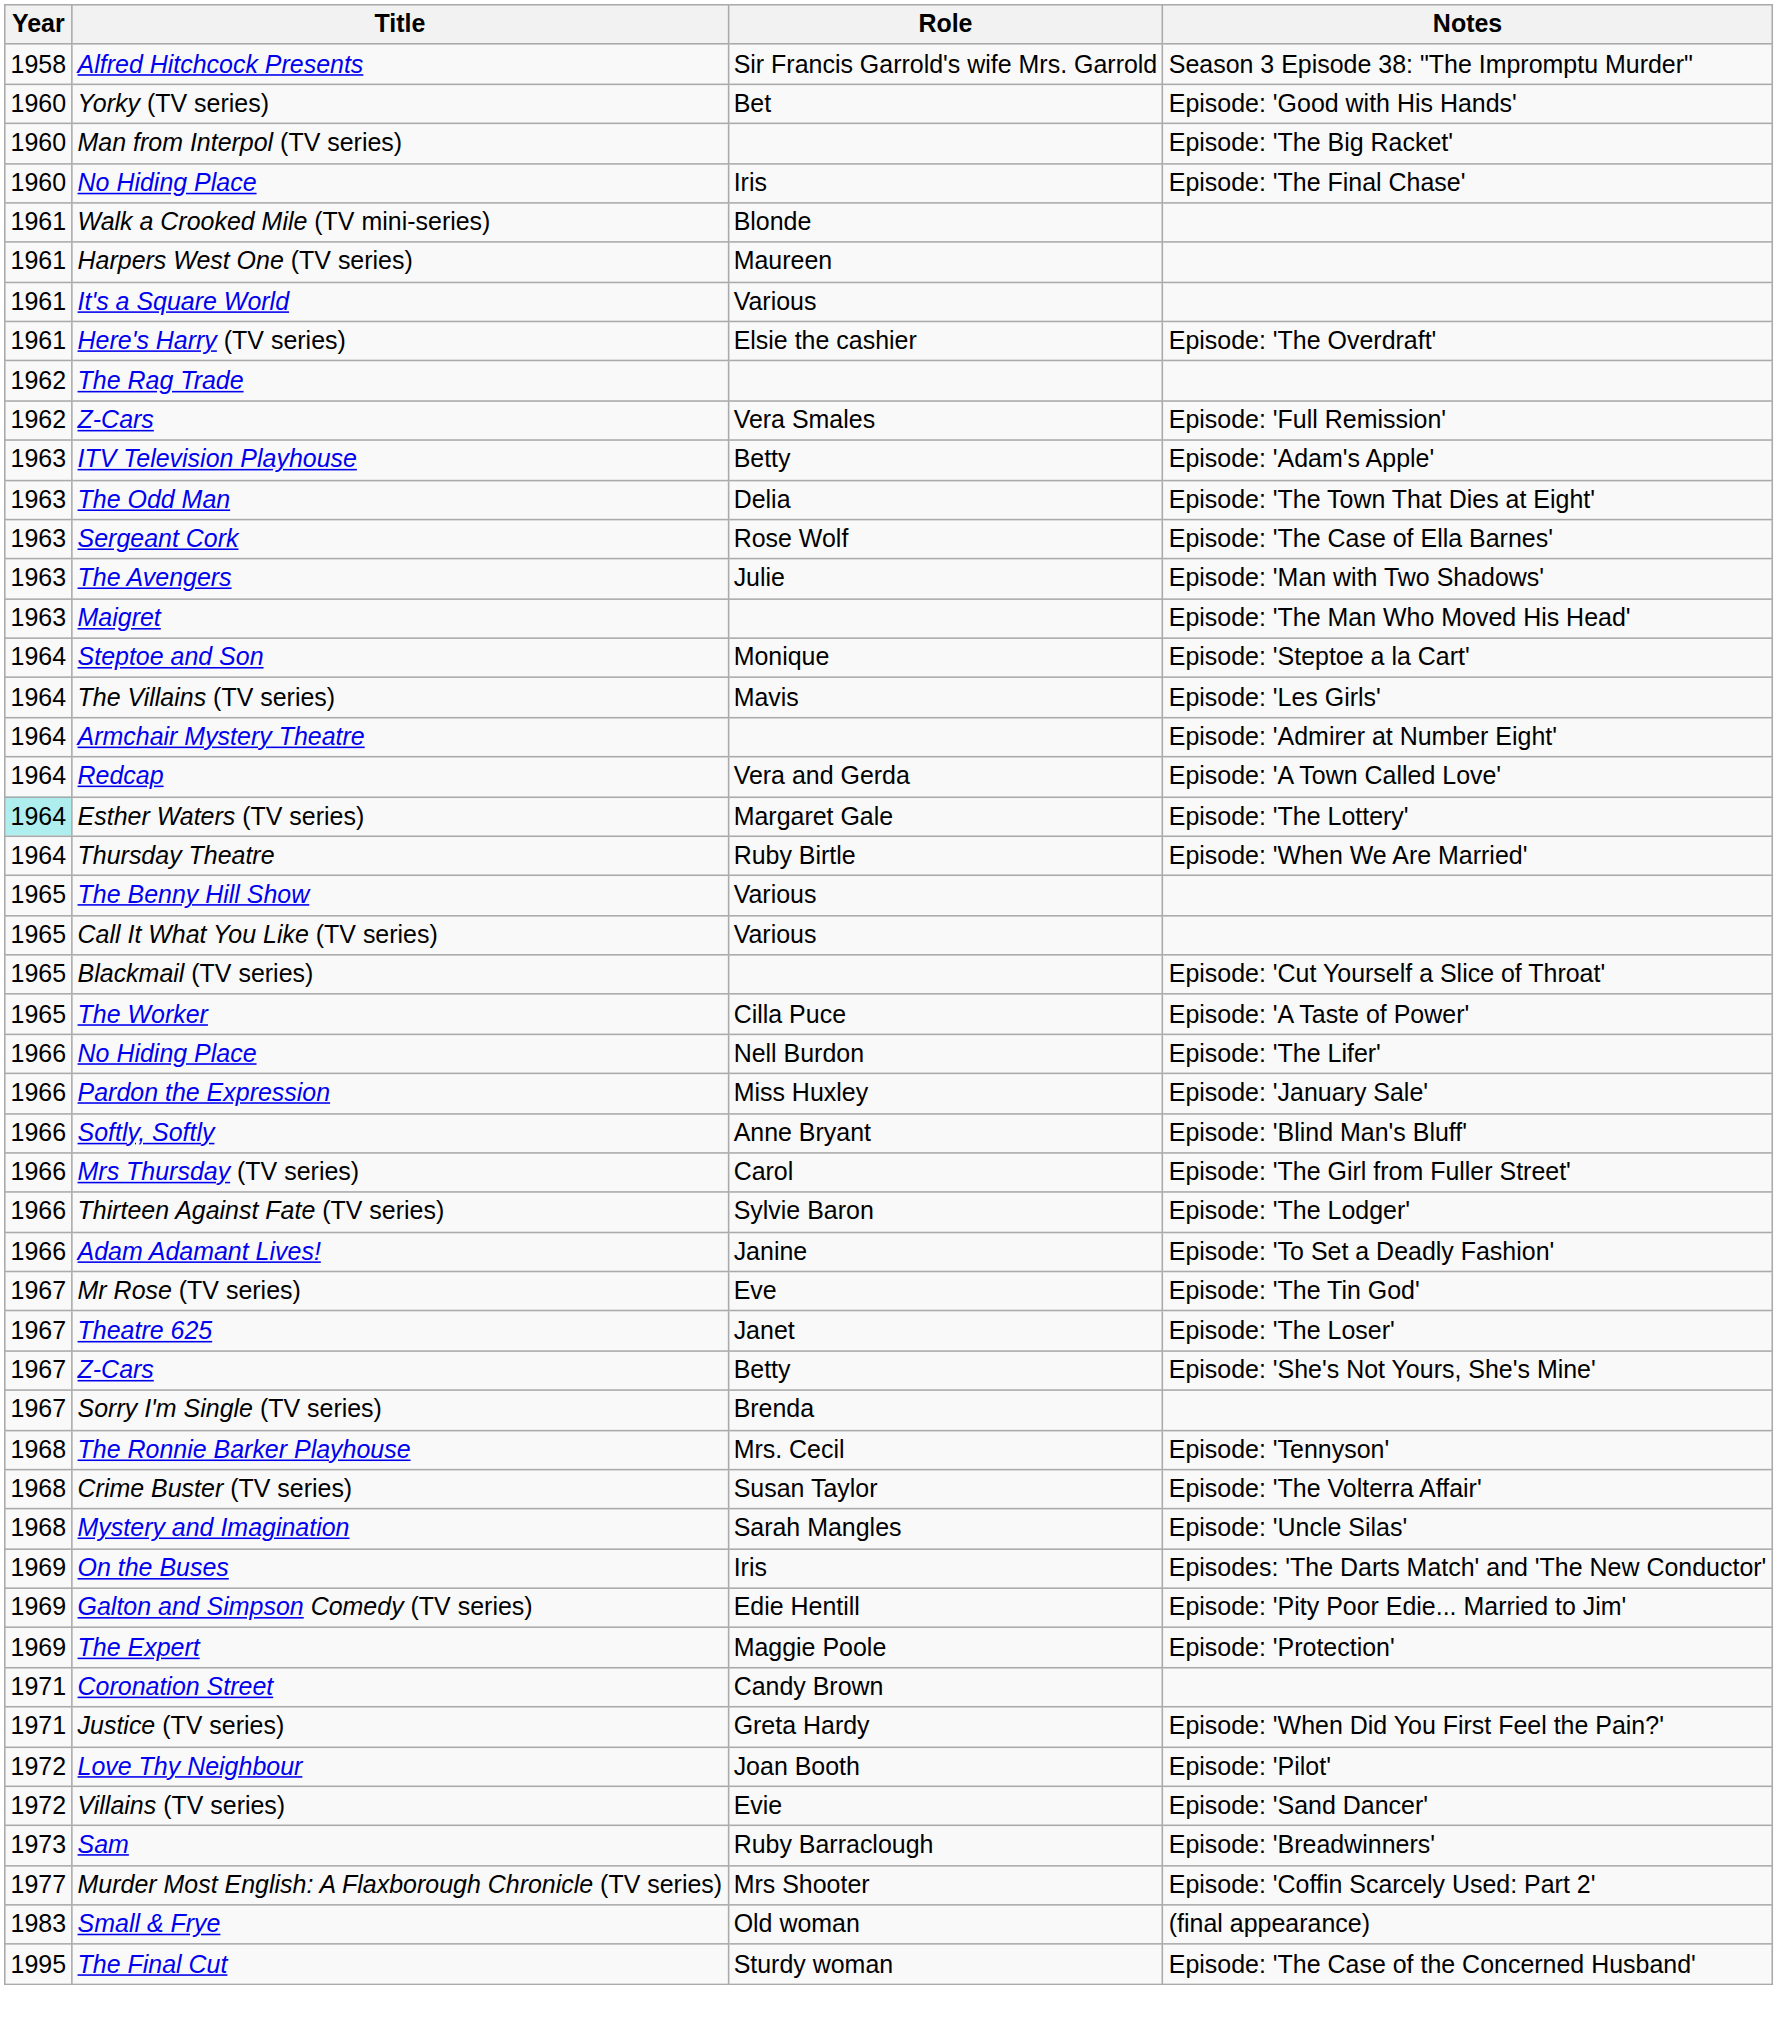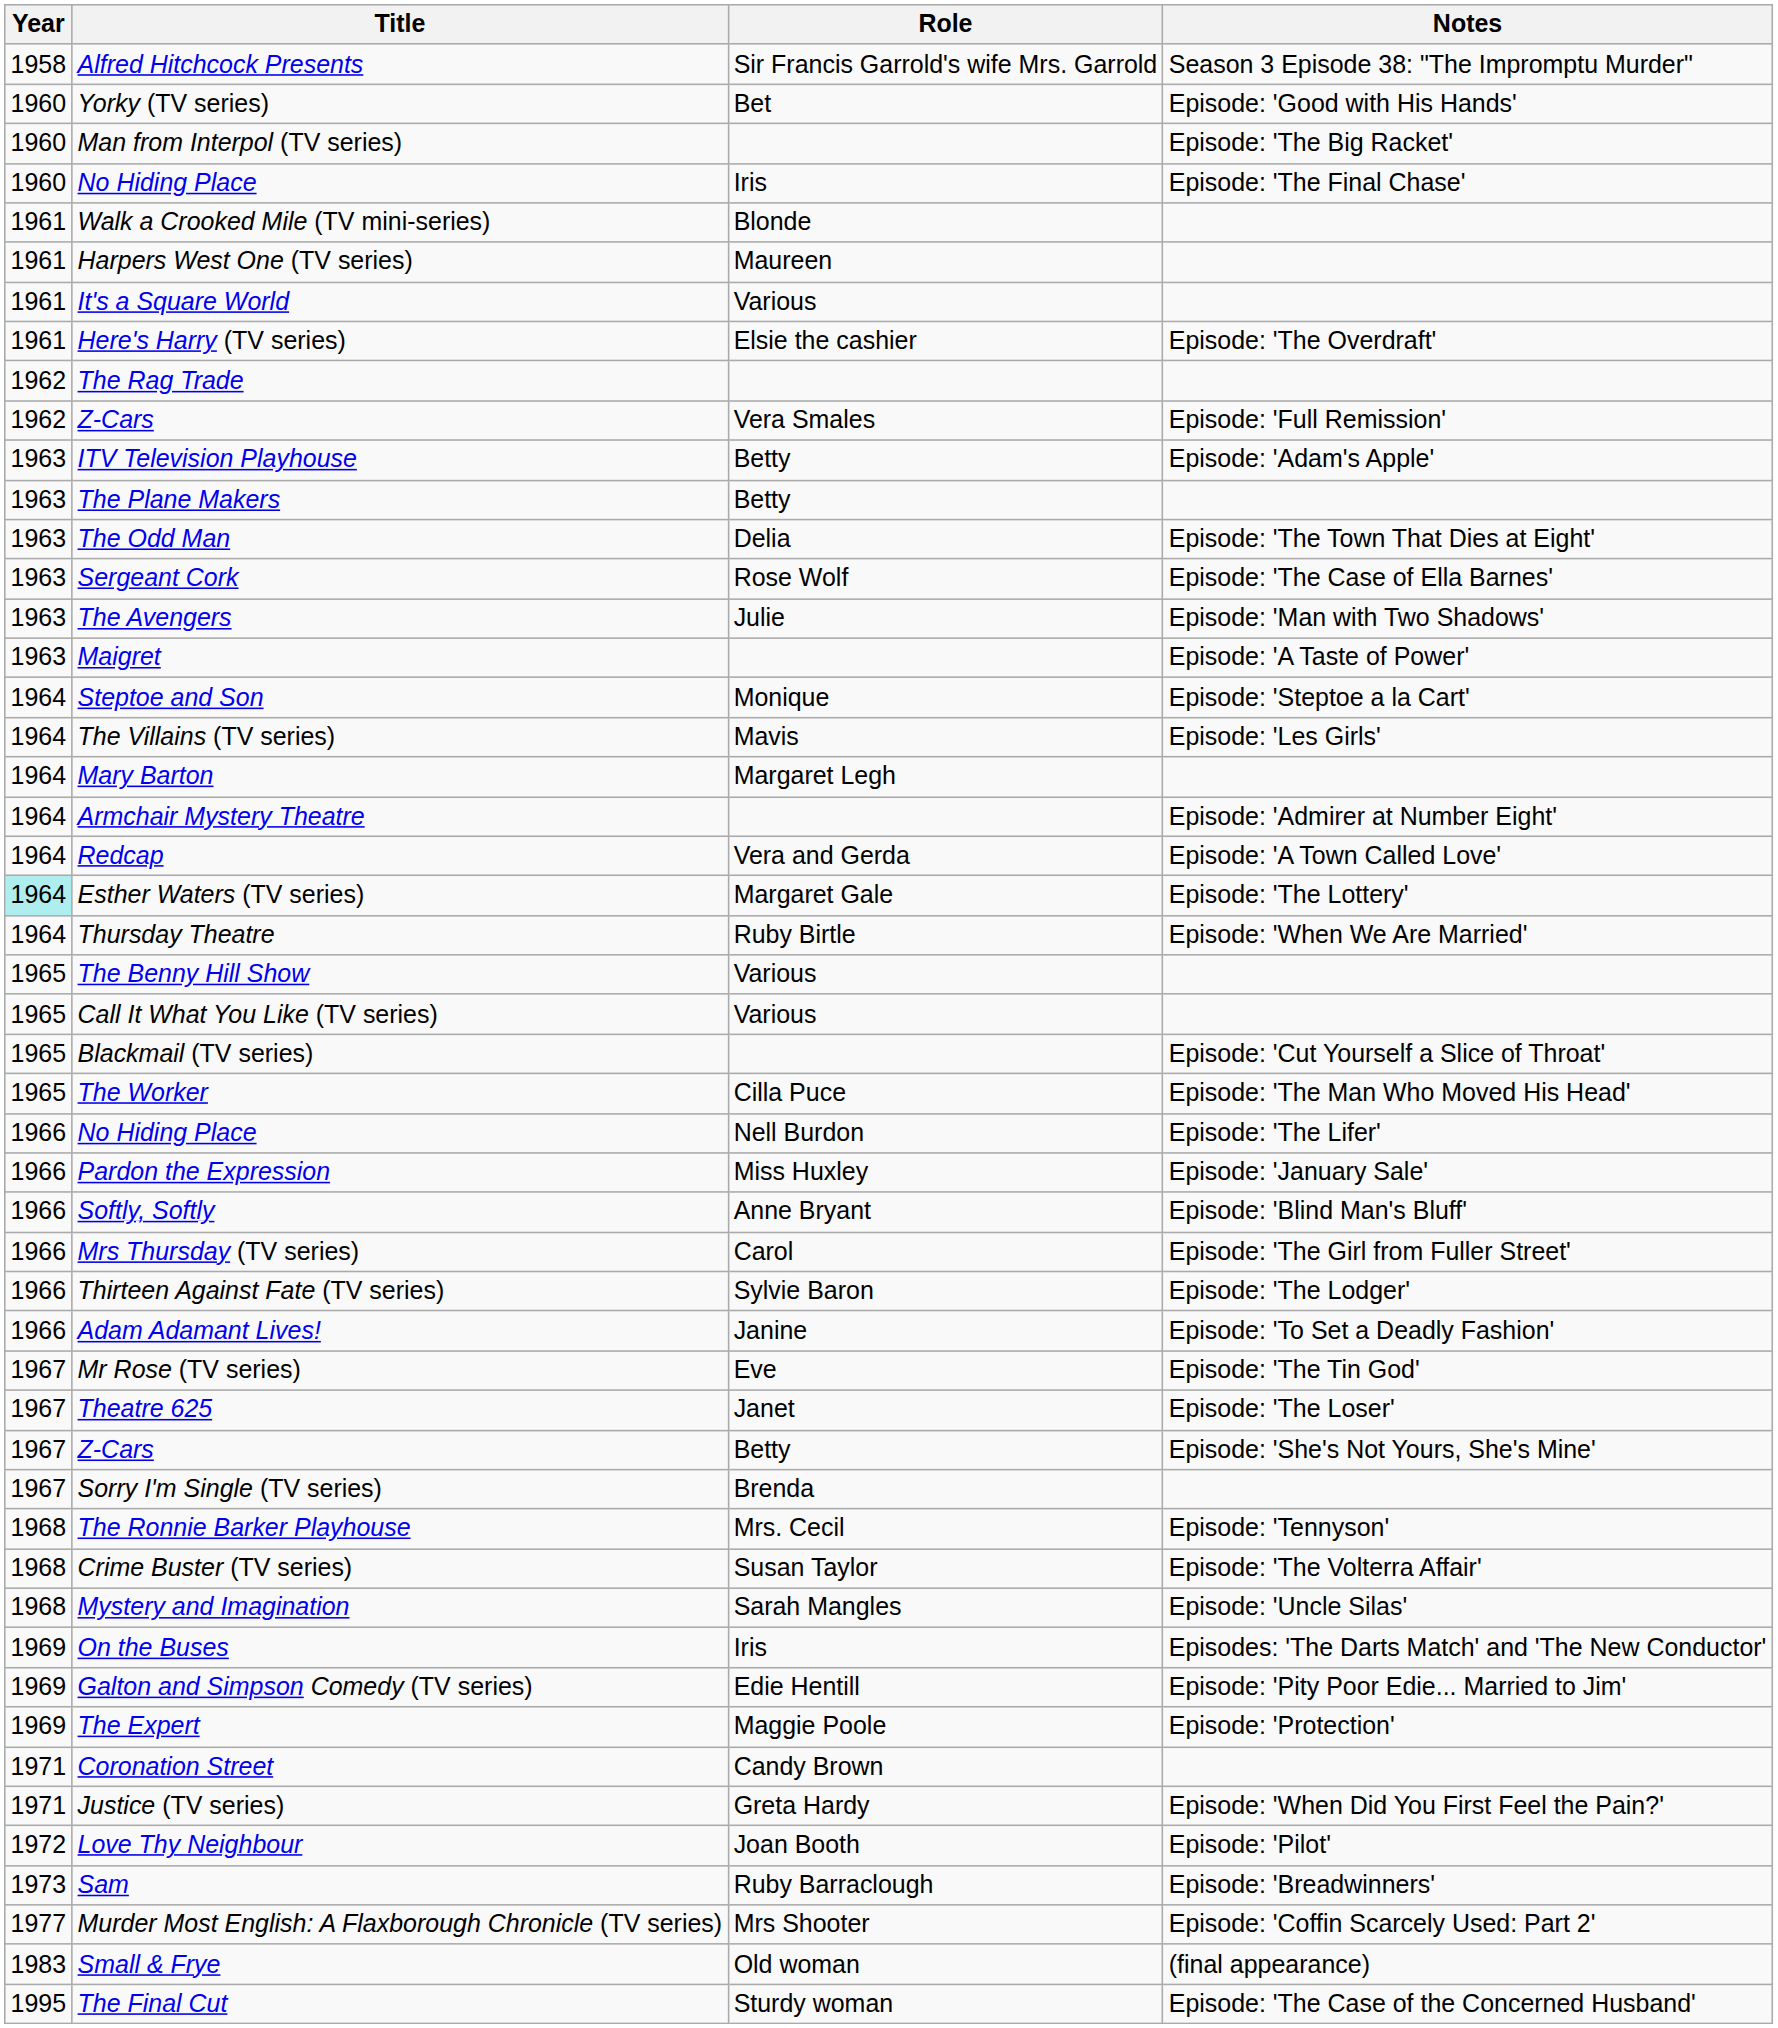 <table class="wikitable">
 <tr>
 <th>Year</th>
 <th>Title</th>
 <th>Role</th>
 <th>Notes</th>
 </tr>
 <tr>
 <td>1958</td>
 <td><em><a href='#'>Alfred Hitchcock Presents</a></em></td>
 <td>Sir Francis Garrold's wife Mrs. Garrold</td>
 <td>Season 3 Episode 38: "The Impromptu Murder"</td>
 </tr>
 <tr>
 <td>1960</td>
 <td><em>Yorky</em> (TV series)</td>
 <td>Bet</td>
 <td>Episode: 'Good with His Hands'</td>
 </tr>
 <tr>
 <td>1960</td>
 <td><em>Man from Interpol</em> (TV series)</td>
 <td></td>
 <td>Episode: 'The Big Racket'</td>
 </tr>
 <tr>
 <td>1960</td>
 <td><em><a href='#'>No Hiding Place</a></em></td>
 <td>Iris</td>
 <td>Episode: 'The Final Chase'</td>
 </tr>
 <tr>
 <td>1961</td>
 <td><em>Walk a Crooked Mile</em> (TV mini-series)</td>
 <td>Blonde</td>
 <td></td>
 </tr>
 <tr>
 <td>1961</td>
 <td><em>Harpers West One</em> (TV series)</td>
 <td>Maureen</td>
 <td></td>
 </tr>
 <tr>
 <td>1961</td>
 <td><em><a href='#'>It's a Square World</a></em></td>
 <td>Various</td>
 <td></td>
 </tr>
 <tr>
 <td>1961</td>
 <td><em><a href='#'>Here's Harry</a></em> (TV series)</td>
 <td>Elsie the cashier</td>
 <td>Episode: 'The Overdraft'</td>
 </tr>
 <tr>
 <td>1962</td>
 <td><em><a href='#'>The Rag Trade</a></em></td>
 <td></td>
 <td></td>
 </tr>
 <tr>
 <td>1962</td>
 <td><em><a href='#'>Z-Cars</a></em></td>
 <td>Vera Smales</td>
 <td>Episode: 'Full Remission'</td>
 </tr>
 <tr>
 <td>1963</td>
 <td><em><a href='#'>ITV Television Playhouse</a></em></td>
 <td>Betty</td>
 <td>Episode: 'Adam's Apple'</td>
 </tr>
 <tr>
 <td>1963</td>
+<td><em><a href='#'>The Plane Makers</a></em></td>
+<td>Betty</td>
+<td></td>
+</tr>
+<tr>
+<td>1963</td>
 <td><em><a href='#'>The Odd Man</a></em></td>
 <td>Delia</td>
 <td>Episode: 'The Town That Dies at Eight'</td>
 </tr>
 <tr>
 <td>1963</td>
 <td><em><a href='#'>Sergeant Cork</a></em></td>
 <td>Rose Wolf</td>
 <td>Episode: 'The Case of Ella Barnes'</td>
 </tr>
 <tr>
 <td>1963</td>
 <td><em><a href='#'>The Avengers</a></em></td>
 <td>Julie</td>
 <td>Episode: 'Man with Two Shadows'</td>
 </tr>
 <tr>
 <td>1963</td>
 <td><em><a href='#'>Maigret</a></em></td>
 <td></td>
-<td>Episode: 'The Man Who Moved His Head'</td>
+<td>Episode: 'A Taste of Power'</td>
 </tr>
 <tr>
 <td>1964</td>
 <td><em><a href='#'>Steptoe and Son</a></em></td>
 <td>Monique</td>
 <td>Episode: 'Steptoe a la Cart'</td>
 </tr>
 <tr>
 <td>1964</td>
 <td><em>The Villains</em> (TV series)</td>
 <td>Mavis</td>
 <td>Episode: 'Les Girls'</td>
+</tr>
+<tr>
+<td>1964</td>
+<td><em><a href='#'>Mary Barton</a></em></td>
+<td>Margaret Legh</td>
+<td></td>
 </tr>
 <tr>
 <td>1964</td>
 <td><em><a href='#'>Armchair Mystery Theatre</a></em></td>
 <td></td>
 <td>Episode: 'Admirer at Number Eight'</td>
 </tr>
 <tr>
 <td>1964</td>
 <td><em><a href='#'>Redcap</a></em></td>
 <td>Vera and Gerda</td>
 <td>Episode: 'A Town Called Love'</td>
 </tr>
 <tr>
 <td style="background: paleturquoise;">1964</td>
 <td><em>Esther Waters</em> (TV series)</td>
 <td>Margaret Gale</td>
 <td>Episode: 'The Lottery'</td>
 </tr>
 <tr>
 <td>1964</td>
 <td><em>Thursday Theatre</em></td>
 <td>Ruby Birtle</td>
 <td>Episode: 'When We Are Married'</td>
 </tr>
 <tr>
 <td>1965</td>
 <td><em><a href='#'>The Benny Hill Show</a></em></td>
 <td>Various</td>
 <td></td>
 </tr>
 <tr>
 <td>1965</td>
 <td><em>Call It What You Like</em> (TV series)</td>
 <td>Various</td>
 <td></td>
 </tr>
 <tr>
 <td>1965</td>
 <td><em>Blackmail</em> (TV series)</td>
 <td></td>
 <td>Episode: 'Cut Yourself a Slice of Throat'</td>
 </tr>
 <tr>
 <td>1965</td>
 <td><em><a href='#'>The Worker</a></em></td>
 <td>Cilla Puce</td>
-<td>Episode: 'A Taste of Power'</td>
+<td>Episode: 'The Man Who Moved His Head'</td>
 </tr>
 <tr>
 <td>1966</td>
 <td><em><a href='#'>No Hiding Place</a></em></td>
 <td>Nell Burdon</td>
 <td>Episode: 'The Lifer'</td>
 </tr>
 <tr>
 <td>1966</td>
 <td><em><a href='#'>Pardon the Expression</a></em></td>
 <td>Miss Huxley</td>
 <td>Episode: 'January Sale'</td>
 </tr>
 <tr>
 <td>1966</td>
 <td><em><a href='#'>Softly, Softly</a></em></td>
 <td>Anne Bryant</td>
 <td>Episode: 'Blind Man's Bluff'</td>
 </tr>
 <tr>
 <td>1966</td>
 <td><em><a href='#'>Mrs Thursday</a></em> (TV series)</td>
 <td>Carol</td>
 <td>Episode: 'The Girl from Fuller Street'</td>
 </tr>
 <tr>
 <td>1966</td>
 <td><em>Thirteen Against Fate</em> (TV series)</td>
 <td>Sylvie Baron</td>
 <td>Episode: 'The Lodger'</td>
 </tr>
 <tr>
 <td>1966</td>
 <td><em><a href='#'>Adam Adamant Lives!</a></em></td>
 <td>Janine</td>
 <td>Episode: 'To Set a Deadly Fashion'</td>
 </tr>
 <tr>
 <td>1967</td>
 <td><em>Mr Rose</em> (TV series)</td>
 <td>Eve</td>
 <td>Episode: 'The Tin God'</td>
 </tr>
 <tr>
 <td>1967</td>
 <td><em><a href='#'>Theatre 625</a></em></td>
 <td>Janet</td>
 <td>Episode: 'The Loser'</td>
 </tr>
 <tr>
 <td>1967</td>
 <td><em><a href='#'>Z-Cars</a></em></td>
 <td>Betty</td>
 <td>Episode: 'She's Not Yours, She's Mine'</td>
 </tr>
 <tr>
 <td>1967</td>
 <td><em>Sorry I'm Single</em> (TV series)</td>
 <td>Brenda</td>
 <td></td>
 </tr>
 <tr>
 <td>1968</td>
 <td><em><a href='#'>The Ronnie Barker Playhouse</a></em></td>
 <td>Mrs. Cecil</td>
 <td>Episode: 'Tennyson'</td>
 </tr>
 <tr>
 <td>1968</td>
 <td><em>Crime Buster</em> (TV series)</td>
 <td>Susan Taylor</td>
 <td>Episode: 'The Volterra Affair'</td>
 </tr>
 <tr>
 <td>1968</td>
 <td><em><a href='#'>Mystery and Imagination</a></em></td>
 <td>Sarah Mangles</td>
 <td>Episode: 'Uncle Silas'</td>
 </tr>
 <tr>
 <td>1969</td>
 <td><em><a href='#'>On the Buses</a></em></td>
 <td>Iris</td>
 <td>Episodes: 'The Darts Match' and 'The New Conductor'</td>
 </tr>
 <tr>
 <td>1969</td>
 <td><em><a href='#'>Galton and Simpson</a> Comedy</em> (TV series)</td>
 <td>Edie Hentill</td>
 <td>Episode: 'Pity Poor Edie... Married to Jim'</td>
 </tr>
 <tr>
 <td>1969</td>
 <td><em><a href='#'>The Expert</a></em></td>
 <td>Maggie Poole</td>
 <td>Episode: 'Protection'</td>
 </tr>
 <tr>
 <td>1971</td>
 <td><em><a href='#'>Coronation Street</a></em></td>
 <td>Candy Brown</td>
 <td></td>
 </tr>
 <tr>
 <td>1971</td>
 <td><em>Justice</em> (TV series)</td>
 <td>Greta Hardy</td>
 <td>Episode: 'When Did You First Feel the Pain?'</td>
 </tr>
 <tr>
 <td>1972</td>
 <td><em><a href='#'>Love Thy Neighbour</a></em></td>
 <td>Joan Booth</td>
 <td>Episode: 'Pilot'</td>
 </tr>
 <tr>
-<td>1972</td>
-<td><em>Villains</em> (TV series)</td>
-<td>Evie</td>
-<td>Episode: 'Sand Dancer'</td>
-</tr>
-<tr>
 <td>1973</td>
 <td><em><a href='#'>Sam</a></em></td>
 <td>Ruby Barraclough</td>
 <td>Episode: 'Breadwinners'</td>
 </tr>
 <tr>
 <td>1977</td>
 <td><em>Murder Most English: A Flaxborough Chronicle</em> (TV series)</td>
 <td>Mrs Shooter</td>
 <td>Episode: 'Coffin Scarcely Used: Part 2'</td>
 </tr>
 <tr>
 <td>1983</td>
 <td><em><a href='#'>Small & Frye</a></em></td>
 <td>Old woman</td>
 <td>(final appearance)</td>
 </tr>
 <tr>
 <td>1995</td>
 <td><em><a href='#'>The Final Cut</a></em></td>
 <td>Sturdy woman</td>
 <td>Episode: 'The Case of the Concerned Husband'</td>
 </tr>
 </table>
